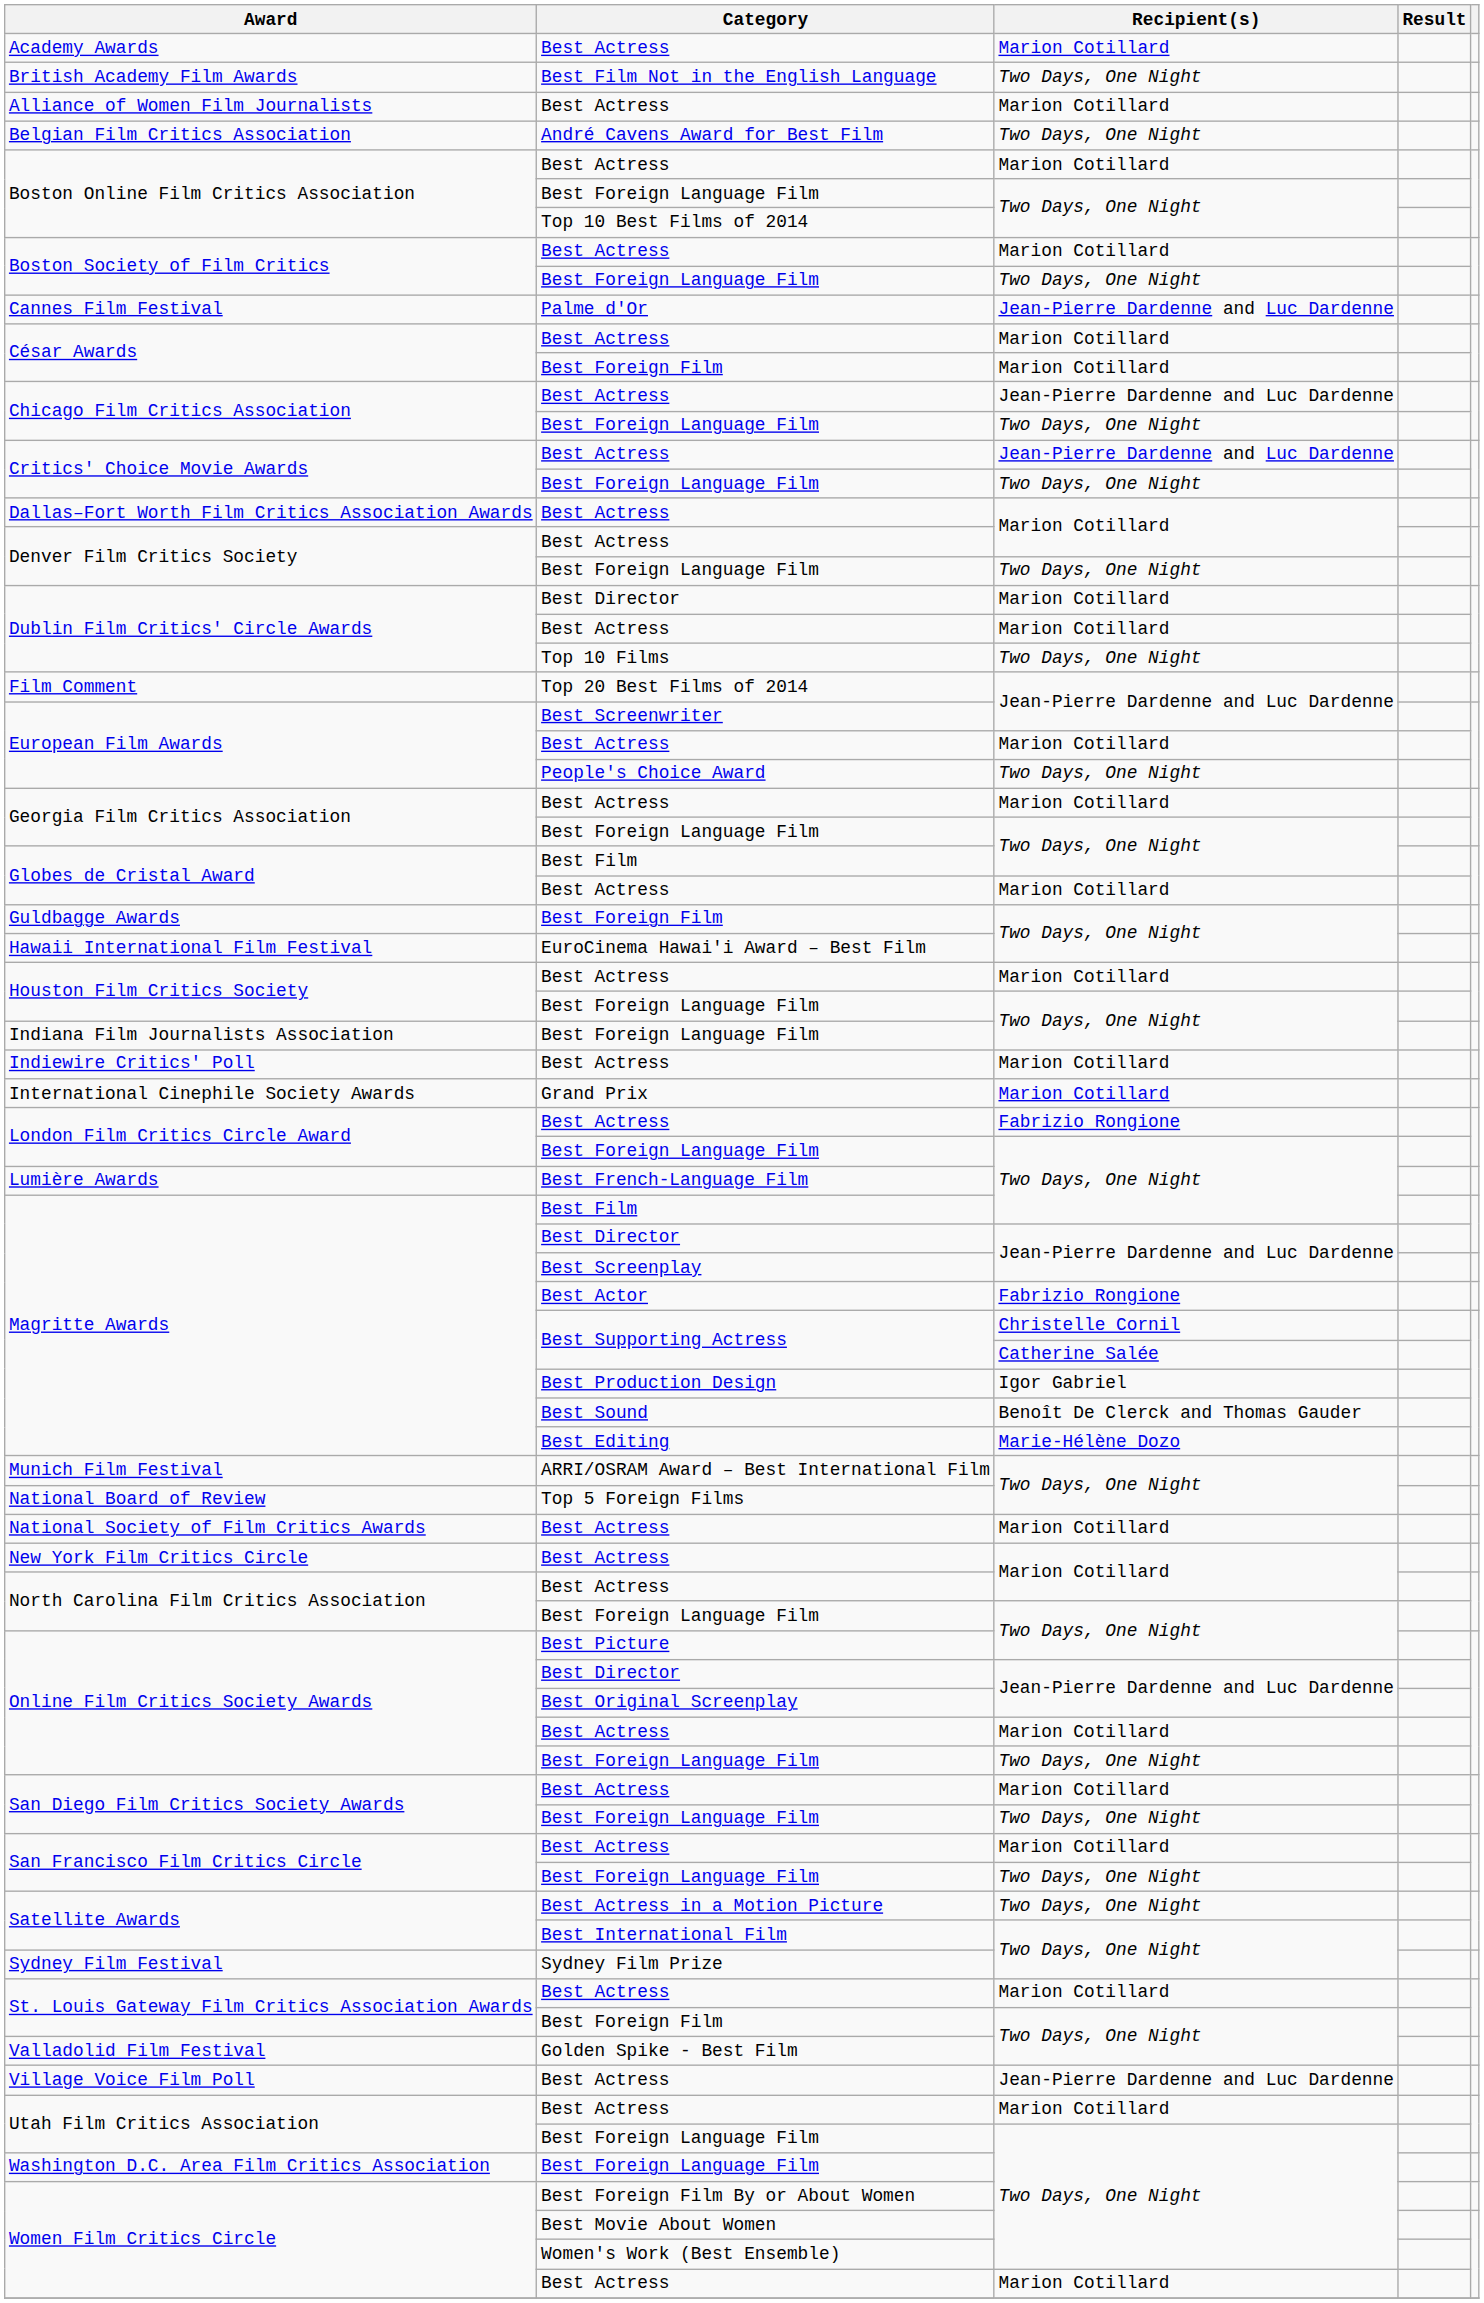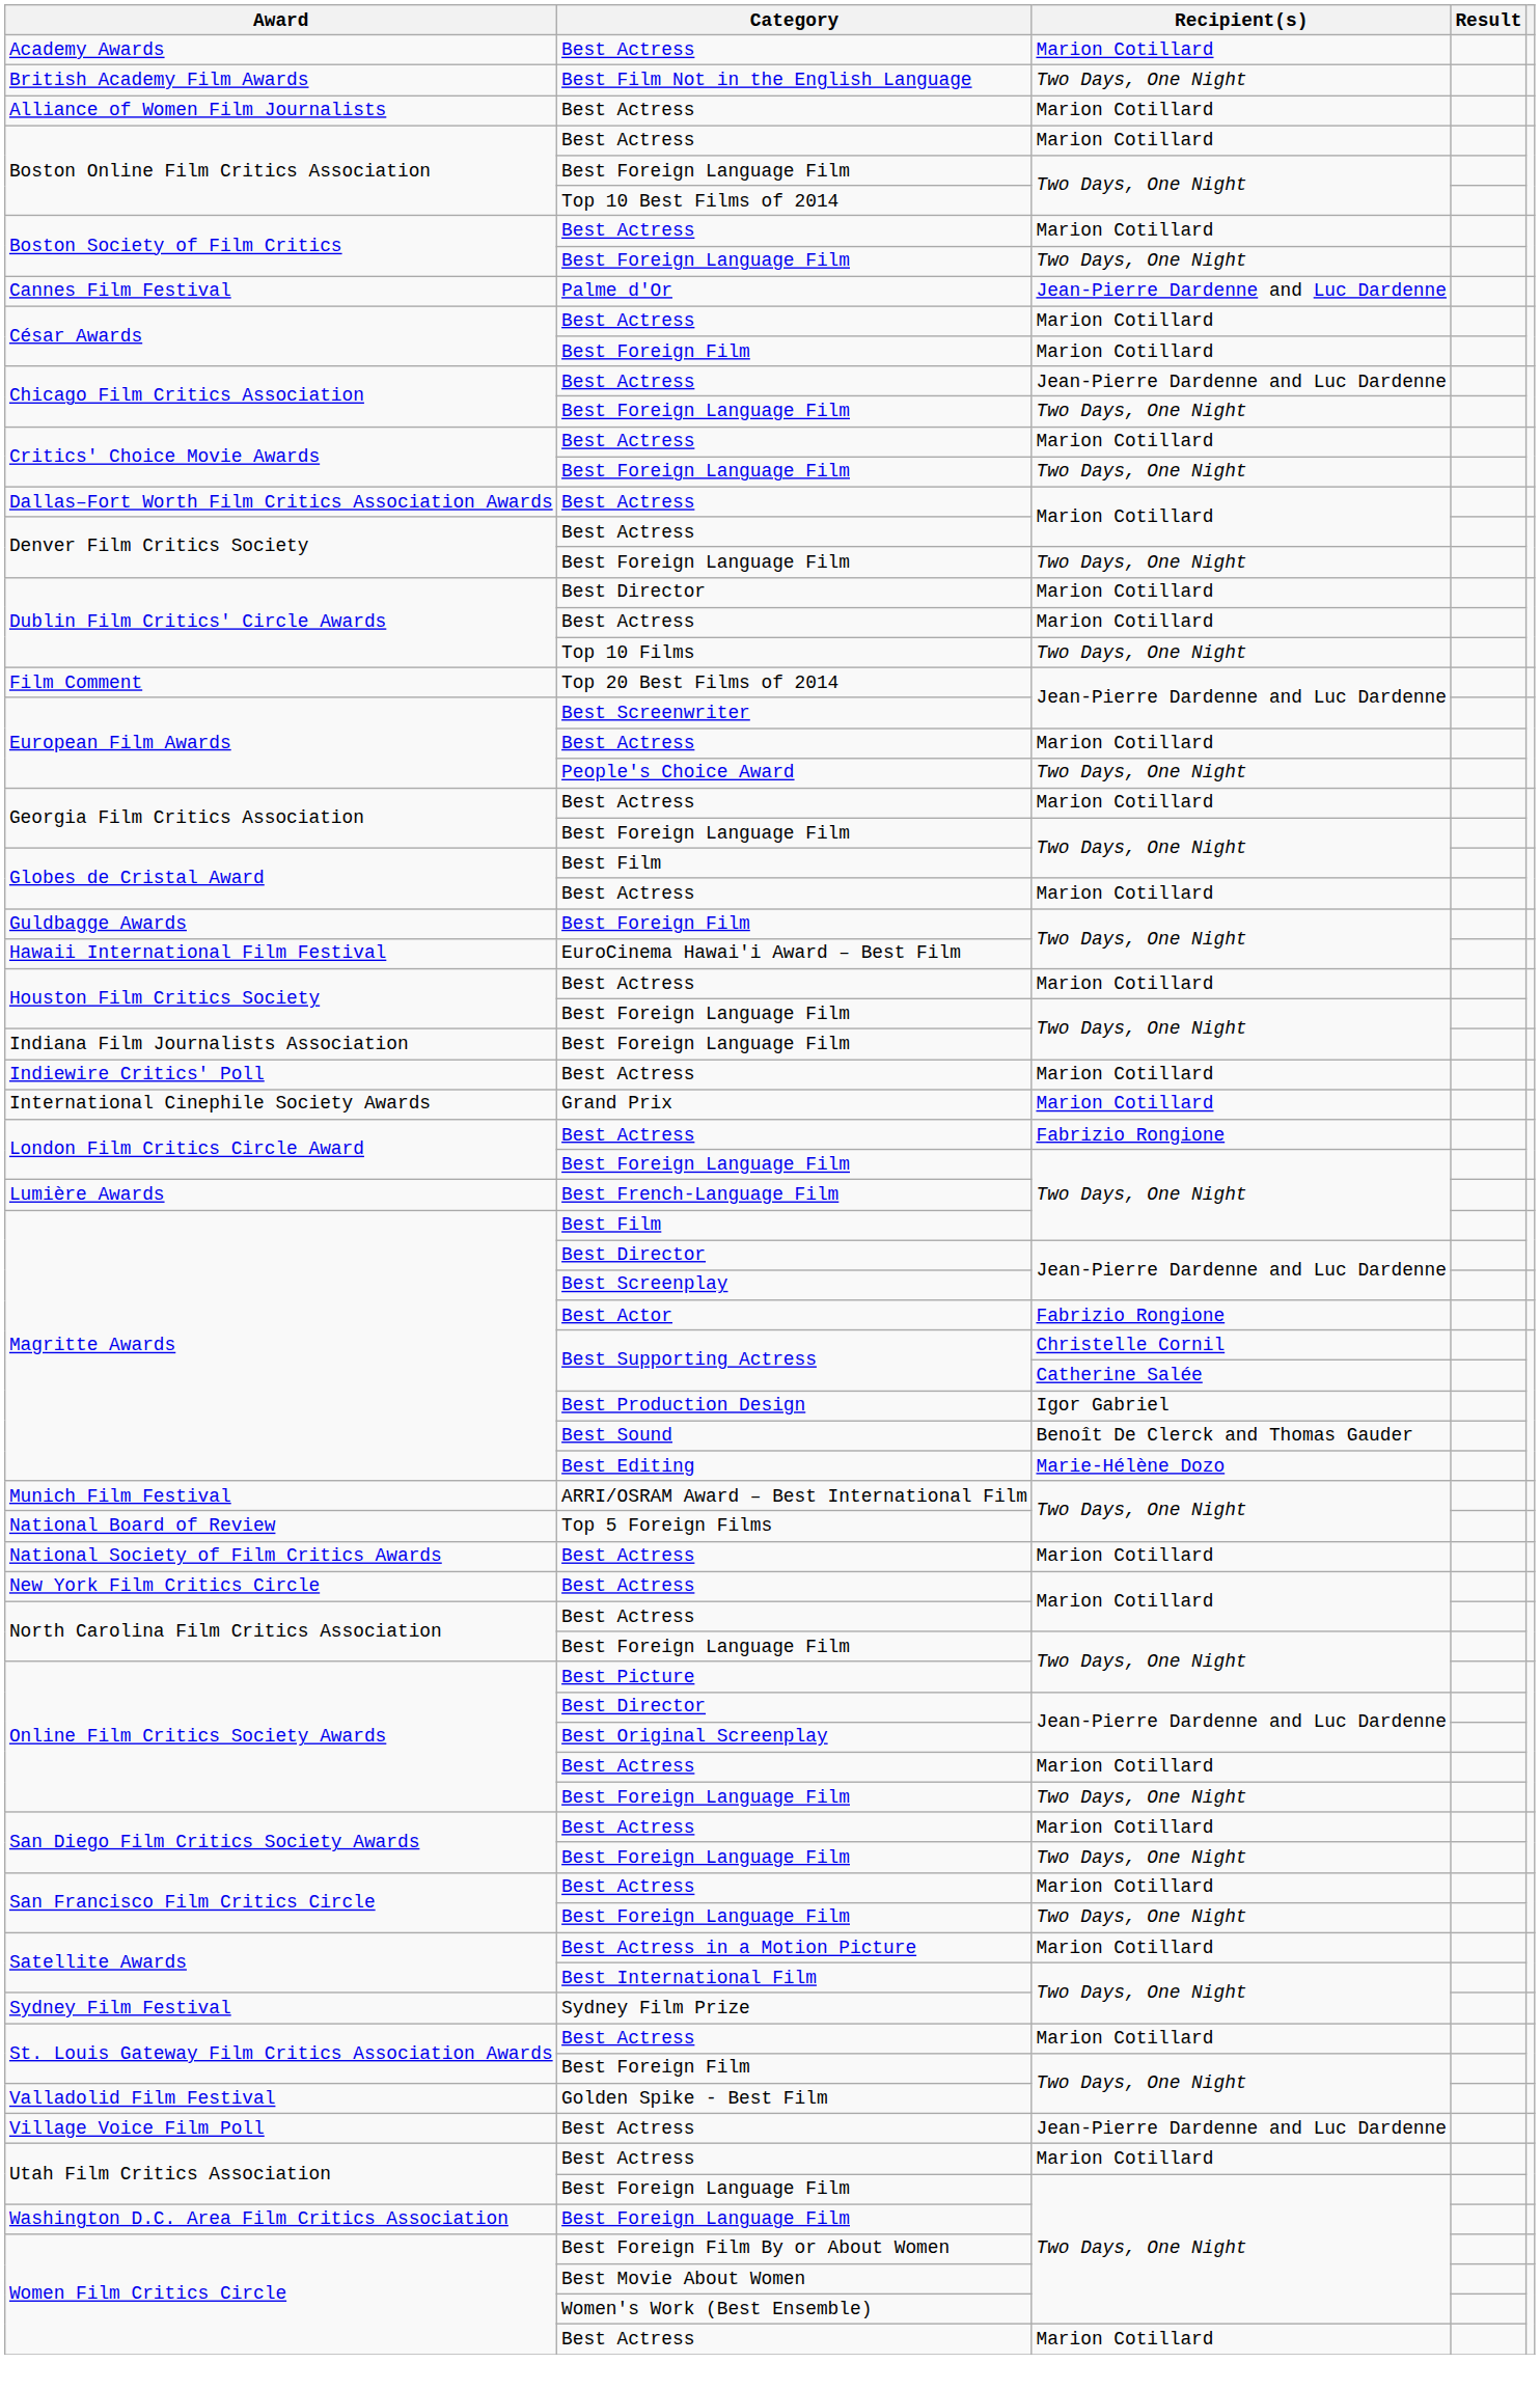 <table class="wikitable sortable" style="font-size: 100%;">
 <tr>
 <th>Award</th>
 <th>Category</th>
 <th>Recipient(s)</th>
 <th>Result</th>
 <th class="unsortable"></th>
 </tr>
 <tr>
 <td><a href='#'>Academy Awards</a></td>
 <td><a href='#'>Best Actress</a></td>
 <td><a href='#'>Marion Cotillard</a></td>
 <td></td>
 <td></td>
 </tr>
 <tr>
 <td><a href='#'>British Academy Film Awards</a></td>
 <td><a href='#'>Best Film Not in the English Language</a></td>
 <td><em>Two Days, One Night</em></td>
 <td></td>
 <td></td>
 </tr>
 <tr>
 <td><a href='#'>Alliance of Women Film Journalists</a></td>
 <td>Best Actress</td>
 <td>Marion Cotillard</td>
-<td></td>
-<td></td>
-</tr>
-<tr>
-<td><a href='#'>Belgian Film Critics Association</a></td>
-<td><a href='#'>André Cavens Award for Best Film</a></td>
-<td><em>Two Days, One Night</em></td>
 <td></td>
 <td></td>
 </tr>
 <tr>
 <td rowspan=3>Boston Online Film Critics Association</td>
 <td>Best Actress</td>
 <td>Marion Cotillard</td>
 <td></td>
 <td rowspan="3"></td>
 </tr>
 <tr>
 <td>Best Foreign Language Film</td>
 <td rowspan=2><em>Two Days, One Night</em></td>
 <td></td>
 </tr>
 <tr>
 <td>Top 10 Best Films of 2014</td>
 <td></td>
 </tr>
 <tr>
 <td rowspan=2><a href='#'>Boston Society of Film Critics</a></td>
 <td><a href='#'>Best Actress</a></td>
 <td>Marion Cotillard<br></td>
 <td></td>
 <td rowspan=2></td>
 </tr>
 <tr>
 <td><a href='#'>Best Foreign Language Film</a></td>
 <td><em>Two Days, One Night</em></td>
 <td></td>
 </tr>
 <tr>
 <td><a href='#'>Cannes Film Festival</a></td>
 <td><a href='#'>Palme d'Or</a></td>
 <td><a href='#'>Jean-Pierre Dardenne</a> and <a href='#'>Luc Dardenne</a></td>
 <td></td>
 <td></td>
 </tr>
 <tr>
 <td rowspan=2><a href='#'>César Awards</a></td>
 <td><a href='#'>Best Actress</a></td>
 <td>Marion Cotillard</td>
 <td></td>
 <td rowspan=2></td>
 </tr>
 <tr>
 <td><a href='#'>Best Foreign Film</a></td>
 <td>Marion Cotillard</td>
 <td></td>
 </tr>
 <tr>
 <td rowspan=2><a href='#'>Chicago Film Critics Association</a></td>
 <td><a href='#'>Best Actress</a></td>
 <td>Jean-Pierre Dardenne and Luc Dardenne</td>
 <td></td>
 <td rowspan=2></td>
 </tr>
 <tr>
 <td><a href='#'>Best Foreign Language Film</a></td>
 <td><em>Two Days, One Night</em></td>
 <td></td>
 </tr>
 <tr>
 <td rowspan=2><a href='#'>Critics' Choice Movie Awards</a></td>
 <td><a href='#'>Best Actress</a></td>
-<td><a href='#'>Jean-Pierre Dardenne</a> and <a href='#'>Luc Dardenne</a></td>
+<td>Marion Cotillard</td>
 <td></td>
 <td rowspan=2></td>
 </tr>
 <tr>
 <td><a href='#'>Best Foreign Language Film</a></td>
 <td><em>Two Days, One Night</em></td>
 <td></td>
 </tr>
 <tr>
 <td><a href='#'>Dallas–Fort Worth Film Critics Association Awards</a></td>
 <td><a href='#'>Best Actress</a></td>
 <td rowspan=2>Marion Cotillard</td>
 <td></td>
 <td></td>
 </tr>
 <tr>
 <td rowspan=2>Denver Film Critics Society</td>
 <td>Best Actress</td>
 <td></td>
 <td rowspan=2></td>
 </tr>
 <tr>
 <td>Best Foreign Language Film</td>
 <td><em>Two Days, One Night</em></td>
 <td></td>
 </tr>
 <tr>
 <td rowspan=3><a href='#'>Dublin Film Critics' Circle Awards</a></td>
 <td>Best Director</td>
 <td>Marion Cotillard<br></td>
 <td></td>
 <td rowspan=3></td>
 </tr>
 <tr>
 <td>Best Actress</td>
 <td>Marion Cotillard</td>
 <td></td>
 </tr>
 <tr>
 <td>Top 10 Films</td>
 <td><em>Two Days, One Night</em></td>
 <td></td>
 </tr>
 <tr>
 <td><a href='#'>Film Comment</a></td>
 <td>Top 20 Best Films of 2014</td>
 <td rowspan=2>Jean-Pierre Dardenne and Luc Dardenne</td>
 <td></td>
 <td></td>
 </tr>
 <tr>
 <td rowspan=3><a href='#'>European Film Awards</a></td>
 <td><a href='#'>Best Screenwriter</a></td>
 <td></td>
 <td rowspan=3></td>
 </tr>
 <tr>
 <td><a href='#'>Best Actress</a></td>
 <td>Marion Cotillard</td>
 <td></td>
 </tr>
 <tr>
 <td><a href='#'>People's Choice Award</a></td>
 <td><em>Two Days, One Night</em></td>
 <td></td>
 </tr>
 <tr>
 <td rowspan=2>Georgia Film Critics Association</td>
 <td>Best Actress</td>
 <td>Marion Cotillard</td>
 <td></td>
 <td rowspan=2></td>
 </tr>
 <tr>
 <td>Best Foreign Language Film</td>
 <td rowspan=2><em>Two Days, One Night</em></td>
 <td></td>
 </tr>
 <tr>
 <td rowspan=2><a href='#'>Globes de Cristal Award</a></td>
 <td>Best Film</td>
 <td></td>
 <td rowspan=2></td>
 </tr>
 <tr>
 <td>Best Actress</td>
 <td>Marion Cotillard</td>
 <td></td>
 </tr>
 <tr>
 <td><a href='#'>Guldbagge Awards</a></td>
 <td><a href='#'>Best Foreign Film</a></td>
 <td rowspan=2><em>Two Days, One Night</em></td>
 <td></td>
 <td></td>
 </tr>
 <tr>
 <td><a href='#'>Hawaii International Film Festival</a></td>
 <td>EuroCinema Hawai'i Award – Best Film</td>
 <td></td>
 <td></td>
 </tr>
 <tr>
 <td rowspan=2><a href='#'>Houston Film Critics Society</a></td>
 <td>Best Actress</td>
 <td>Marion Cotillard</td>
 <td></td>
 <td rowspan=2></td>
 </tr>
 <tr>
 <td>Best Foreign Language Film</td>
 <td rowspan=2><em>Two Days, One Night</em></td>
 <td></td>
 </tr>
 <tr>
 <td>Indiana Film Journalists Association</td>
 <td>Best Foreign Language Film</td>
 <td></td>
 <td></td>
 </tr>
 <tr>
 <td><a href='#'>Indiewire Critics' Poll</a></td>
 <td>Best Actress</td>
 <td>Marion Cotillard</td>
 <td></td>
 <td></td>
 </tr>
 <tr>
 <td>International Cinephile Society Awards</td>
 <td>Grand Prix</td>
 <td><a href='#'>Marion Cotillard</a></td>
 <td></td>
 <td></td>
 </tr>
 <tr>
 <td rowspan=2><a href='#'>London Film Critics Circle Award</a></td>
 <td><a href='#'>Best Actress</a></td>
 <td><a href='#'>Fabrizio Rongione</a></td>
 <td></td>
 <td rowspan=2></td>
 </tr>
 <tr>
 <td><a href='#'>Best Foreign Language Film</a></td>
 <td rowspan=3><em>Two Days, One Night</em></td>
 <td></td>
 </tr>
 <tr>
 <td><a href='#'>Lumière Awards</a></td>
 <td><a href='#'>Best French-Language Film</a></td>
 <td></td>
 <td></td>
 </tr>
 <tr>
 <td rowspan=9><a href='#'>Magritte Awards</a></td>
 <td><a href='#'>Best Film</a></td>
 <td></td>
 <td rowspan=2></td>
 </tr>
 <tr>
 <td><a href='#'>Best Director</a></td>
 <td rowspan=2>Jean-Pierre Dardenne and Luc Dardenne</td>
 <td></td>
 </tr>
 <tr>
 <td><a href='#'>Best Screenplay</a></td>
 <td></td>
 <td></td>
 </tr>
 <tr>
 <td><a href='#'>Best Actor</a></td>
 <td><a href='#'>Fabrizio Rongione</a></td>
 <td></td>
 <td></td>
 </tr>
 <tr>
 <td rowspan=2><a href='#'>Best Supporting Actress</a></td>
 <td><a href='#'>Christelle Cornil</a></td>
 <td></td>
 <td rowspan=5></td>
 </tr>
 <tr>
 <td><a href='#'>Catherine Salée</a></td>
 <td></td>
 </tr>
 <tr>
 <td><a href='#'>Best Production Design</a></td>
 <td>Igor Gabriel</td>
 <td></td>
 </tr>
 <tr>
 <td><a href='#'>Best Sound</a></td>
 <td>Benoît De Clerck and Thomas Gauder</td>
 <td></td>
 </tr>
 <tr>
 <td><a href='#'>Best Editing</a></td>
 <td><a href='#'>Marie-Hélène Dozo</a></td>
 <td></td>
 </tr>
 <tr>
 <td><a href='#'>Munich Film Festival</a></td>
 <td>ARRI/OSRAM Award – Best International Film</td>
 <td rowspan=2><em>Two Days, One Night</em></td>
 <td></td>
 <td></td>
 </tr>
 <tr>
 <td><a href='#'>National Board of Review</a></td>
 <td>Top 5 Foreign Films</td>
 <td></td>
 <td></td>
 </tr>
 <tr>
 <td><a href='#'>National Society of Film Critics Awards</a></td>
 <td><a href='#'>Best Actress</a></td>
 <td>Marion Cotillard<br></td>
 <td></td>
 <td></td>
 </tr>
 <tr>
 <td><a href='#'>New York Film Critics Circle</a></td>
 <td><a href='#'>Best Actress</a></td>
 <td rowspan=2>Marion Cotillard</td>
 <td></td>
 <td></td>
 </tr>
 <tr>
 <td rowspan=2>North Carolina Film Critics Association</td>
 <td>Best Actress</td>
 <td></td>
 <td rowspan=2></td>
 </tr>
 <tr>
 <td>Best Foreign Language Film</td>
 <td rowspan=2><em>Two Days, One Night</em></td>
 <td></td>
 </tr>
 <tr>
 <td rowspan=5><a href='#'>Online Film Critics Society Awards</a></td>
 <td><a href='#'>Best Picture</a></td>
 <td></td>
 <td rowspan=5></td>
 </tr>
 <tr>
 <td><a href='#'>Best Director</a></td>
 <td rowspan=2>Jean-Pierre Dardenne and Luc Dardenne</td>
 <td></td>
 </tr>
 <tr>
 <td><a href='#'>Best Original Screenplay</a></td>
 <td></td>
 </tr>
 <tr>
 <td><a href='#'>Best Actress</a></td>
 <td>Marion Cotillard</td>
 <td></td>
 </tr>
 <tr>
 <td><a href='#'>Best Foreign Language Film</a></td>
 <td><em>Two Days, One Night</em></td>
 <td></td>
 </tr>
 <tr>
 <td rowspan=2><a href='#'>San Diego Film Critics Society Awards</a></td>
 <td><a href='#'>Best Actress</a></td>
 <td>Marion Cotillard</td>
 <td></td>
 <td rowspan=2></td>
 </tr>
 <tr>
 <td><a href='#'>Best Foreign Language Film</a></td>
 <td><em>Two Days, One Night</em></td>
 <td></td>
 </tr>
 <tr>
 <td rowspan=2><a href='#'>San Francisco Film Critics Circle</a></td>
 <td><a href='#'>Best Actress</a></td>
 <td>Marion Cotillard</td>
 <td></td>
 <td rowspan=2></td>
 </tr>
 <tr>
 <td><a href='#'>Best Foreign Language Film</a></td>
 <td><em>Two Days, One Night</em></td>
 <td></td>
 </tr>
 <tr>
 <td rowspan=2><a href='#'>Satellite Awards</a></td>
 <td><a href='#'>Best Actress in a Motion Picture</a></td>
-<td><em>Two Days, One Night</em></td>
+<td>Marion Cotillard</td>
 <td></td>
 <td rowspan=2></td>
 </tr>
 <tr>
 <td><a href='#'>Best International Film</a></td>
 <td rowspan=2><em>Two Days, One Night</em></td>
 <td></td>
 </tr>
 <tr>
 <td><a href='#'>Sydney Film Festival</a></td>
 <td>Sydney Film Prize</td>
 <td></td>
 <td></td>
 </tr>
 <tr>
 <td rowspan=2><a href='#'>St. Louis Gateway Film Critics Association Awards</a></td>
 <td><a href='#'>Best Actress</a></td>
 <td>Marion Cotillard</td>
 <td></td>
 <td rowspan=2></td>
 </tr>
 <tr>
 <td>Best Foreign Film</td>
 <td rowspan=2><em>Two Days, One Night</em></td>
 <td></td>
 </tr>
 <tr>
 <td><a href='#'>Valladolid Film Festival</a></td>
 <td>Golden Spike - Best Film</td>
 <td></td>
 <td></td>
 </tr>
 <tr>
 <td><a href='#'>Village Voice Film Poll</a></td>
 <td>Best Actress</td>
 <td>Jean-Pierre Dardenne and Luc Dardenne</td>
 <td></td>
 <td></td>
 </tr>
 <tr>
 <td rowspan=2>Utah Film Critics Association</td>
 <td>Best Actress</td>
 <td>Marion Cotillard</td>
 <td></td>
 <td rowspan=2></td>
 </tr>
 <tr>
 <td>Best Foreign Language Film</td>
 <td rowspan=5><em>Two Days, One Night</em></td>
 <td></td>
 </tr>
 <tr>
 <td><a href='#'>Washington D.C. Area Film Critics Association</a></td>
 <td><a href='#'>Best Foreign Language Film</a></td>
 <td></td>
 <td></td>
 </tr>
 <tr>
 <td rowspan=4><a href='#'>Women Film Critics Circle</a></td>
 <td>Best Foreign Film By or About Women</td>
 <td></td>
 <td></td>
 </tr>
 <tr>
 <td>Best Movie About Women</td>
 <td></td>
 <td rowspan=3></td>
 </tr>
 <tr>
 <td>Women's Work (Best Ensemble)</td>
 <td></td>
 </tr>
 <tr>
 <td>Best Actress</td>
 <td>Marion Cotillard</td>
 <td></td>
 </tr>
 <tr>
 </tr>
 </table>
